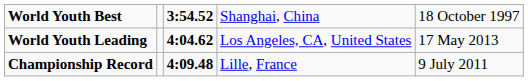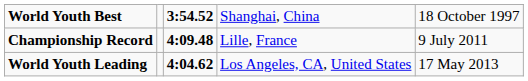 <table class="wikitable">
 <tr>
 <td><strong>World Youth Best</strong></td>
 <td></td>
 <td><strong>3:54.52</strong></td>
 <td><a href='#'>Shanghai</a>, <a href='#'>China</a></td>
 <td>18 October 1997</td>
 </tr>
 <tr>
+<td><strong>Championship Record</strong></td>
+<td></td>
+<td><strong>4:09.48</strong></td>
+<td><a href='#'>Lille</a>, <a href='#'>France</a></td>
+<td>9 July 2011</td>
+</tr>
+<tr>
 <td><strong>World Youth Leading</strong></td>
 <td></td>
 <td><strong>4:04.62</strong></td>
 <td><a href='#'>Los Angeles, CA</a>, <a href='#'>United States</a></td>
 <td>17 May 2013</td>
 </tr>
-<tr>
-<td><strong>Championship Record</strong></td>
-<td></td>
-<td><strong>4:09.48</strong></td>
-<td><a href='#'>Lille</a>, <a href='#'>France</a></td>
-<td>9 July 2011</td>
-</tr>
 </table>
